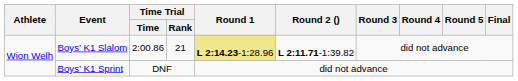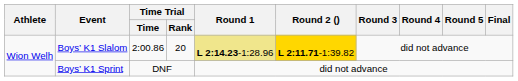 <table class="wikitable" border="1" style="font-size:90%">
 <tr>
 <th rowspan=2>Athlete</th>
 <th rowspan=2>Event</th>
 <th colspan=2>Time Trial</th>
 <th rowspan=2>Round 1</th>
 <th rowspan=2>Round 2 ()</th>
 <th rowspan=2>Round 3</th>
 <th rowspan=2>Round 4</th>
 <th rowspan=2>Round 5</th>
 <th rowspan=2>Final</th>
 </tr>
 <tr>
 <th>Time</th>
 <th>Rank</th>
 </tr>
 <tr>
 <td rowspan=2><a href='#'>Wion Welh</a></td>
 <td><a href='#'>Boys’ K1 Slalom</a></td>
 <td align=center>2:00.86</td>
-<td align=center>21</td>
+<td align=center>20</td>
 <td align=center style="background: khaki;"><br><strong>L</strong> <strong>2:14.23</strong>-1:28.96</td>
-<td align=center><br><strong>L</strong> <strong>2:11.71</strong>-1:39.82</td>
+<td align=center style="background: gold;"><br><strong>L</strong> <strong>2:11.71</strong>-1:39.82</td>
 <td align=center colspan=4>did not advance</td>
 </tr>
 <tr>
 <td><a href='#'>Boys’ K1 Sprint</a></td>
 <td align=center colspan=2>DNF</td>
 <td align=center colspan=6>did not advance</td>
 </tr>
 </table>
